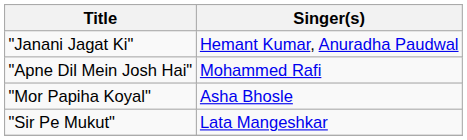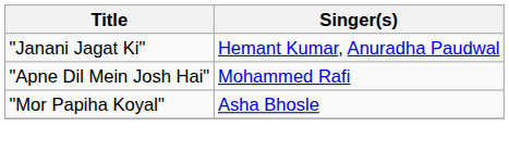 <table class="wikitable" style="font-size:95%;">
 <tr>
 <th>Title</th>
 <th>Singer(s)</th>
 </tr>
 <tr>
 <td>"Janani Jagat Ki"</td>
 <td><a href='#'>Hemant Kumar</a>, <a href='#'>Anuradha Paudwal</a></td>
 </tr>
 <tr>
 <td>"Apne Dil Mein Josh Hai"</td>
 <td><a href='#'>Mohammed Rafi</a></td>
 </tr>
 <tr>
 <td>"Mor Papiha Koyal"</td>
 <td><a href='#'>Asha Bhosle</a></td>
 </tr>
 <tr>
-<td>"Sir Pe Mukut"</td>
-<td><a href='#'>Lata Mangeshkar</a></td>
-</tr>
-<tr>
 </tr>
 </table>
